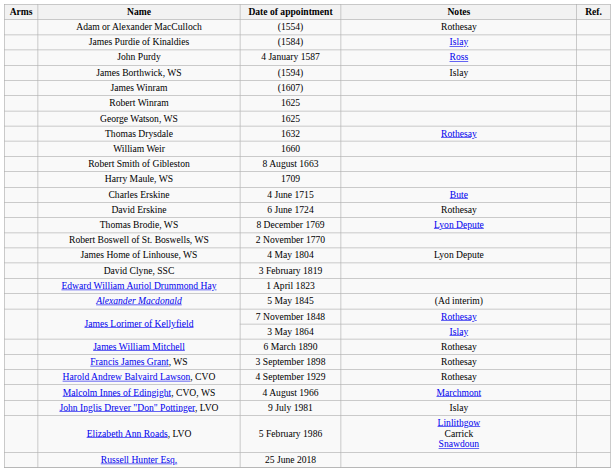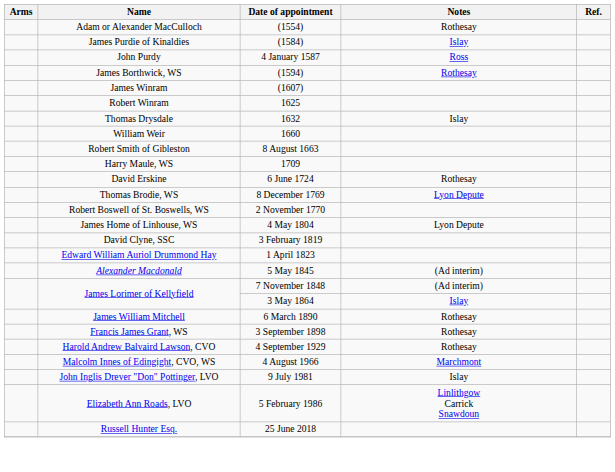 <table class="wikitable" style="text-align:center; width:80%">
 <tr>
 <th style="width:5%">Arms</th>
 <th style="width:30%">Name</th>
 <th style="width:15%">Date of appointment</th>
 <th style="width:35%">Notes</th>
 <th style="width:5%">Ref.</th>
 </tr>
 <tr>
 <td></td>
 <td>Adam or Alexander MacCulloch</td>
 <td>(1554)</td>
 <td>Rothesay</td>
 <td></td>
 </tr>
 <tr>
 <td></td>
 <td>James Purdie of Kinaldies</td>
 <td>(1584)</td>
 <td><a href='#'>Islay</a></td>
 <td></td>
 </tr>
 <tr>
 <td></td>
 <td>John Purdy</td>
 <td>4 January 1587</td>
 <td><a href='#'>Ross</a></td>
 <td></td>
 </tr>
 <tr>
 <td></td>
 <td>James Borthwick, WS</td>
 <td>(1594)</td>
-<td>Islay</td>
+<td><a href='#'>Rothesay</a></td>
 <td></td>
 </tr>
 <tr>
 <td></td>
 <td>James Winram</td>
 <td>(1607)</td>
 <td></td>
 <td></td>
 </tr>
 <tr>
 <td></td>
 <td>Robert Winram</td>
 <td>1625</td>
 <td></td>
 <td></td>
 </tr>
 <tr>
 <td></td>
-<td>George Watson, WS</td>
-<td>1625</td>
-<td></td>
-<td></td>
-</tr>
-<tr>
-<td></td>
 <td>Thomas Drysdale</td>
 <td>1632</td>
-<td><a href='#'>Rothesay</a></td>
+<td>Islay</td>
 <td></td>
 </tr>
 <tr>
 <td></td>
 <td>William Weir</td>
 <td>1660</td>
 <td></td>
 <td></td>
 </tr>
 <tr>
 <td></td>
 <td>Robert Smith of Gibleston</td>
 <td>8 August 1663</td>
 <td></td>
 <td></td>
 </tr>
 <tr>
 <td></td>
 <td>Harry Maule, WS</td>
 <td>1709</td>
 <td></td>
-<td></td>
-</tr>
-<tr>
-<td></td>
-<td>Charles Erskine</td>
-<td>4 June 1715</td>
-<td><a href='#'>Bute</a></td>
 <td></td>
 </tr>
 <tr>
 <td></td>
 <td>David Erskine</td>
 <td>6 June 1724</td>
 <td>Rothesay</td>
 <td></td>
 </tr>
 <tr>
 <td></td>
 <td>Thomas Brodie, WS</td>
 <td>8 December 1769</td>
 <td><a href='#'>Lyon Depute</a></td>
 <td></td>
 </tr>
 <tr>
 <td></td>
 <td>Robert Boswell of St. Boswells, WS</td>
 <td>2 November 1770</td>
 <td></td>
 <td></td>
 </tr>
 <tr>
 <td></td>
 <td>James Home of Linhouse, WS</td>
 <td>4 May 1804</td>
 <td>Lyon Depute</td>
 <td></td>
 </tr>
 <tr>
 <td></td>
 <td>David Clyne, SSC</td>
 <td>3 February 1819</td>
 <td></td>
 <td></td>
 </tr>
 <tr>
 <td></td>
 <td><a href='#'>Edward William Auriol Drummond Hay</a></td>
 <td>1 April 1823</td>
 <td></td>
 <td></td>
 </tr>
 <tr>
 <td></td>
 <td><em><a href='#'>Alexander Macdonald</a></em></td>
 <td>5 May 1845</td>
 <td>(Ad interim)</td>
 <td></td>
 </tr>
 <tr>
 <td rowspan="2"></td>
 <td rowspan="2"><a href='#'>James Lorimer of Kellyfield</a></td>
 <td>7 November 1848</td>
-<td><a href='#'>Rothesay</a></td>
+<td>(Ad interim)</td>
 <td></td>
 </tr>
 <tr>
 <td>3 May 1864</td>
 <td><a href='#'>Islay</a></td>
 <td></td>
 </tr>
 <tr>
 <td></td>
 <td><a href='#'>James William Mitchell</a></td>
 <td>6 March 1890</td>
 <td>Rothesay</td>
 <td></td>
 </tr>
 <tr>
 <td></td>
 <td><a href='#'>Francis James Grant</a>, WS</td>
 <td>3 September 1898</td>
 <td>Rothesay</td>
 <td></td>
 </tr>
 <tr>
 <td></td>
 <td><a href='#'>Harold Andrew Balvaird Lawson</a>, CVO</td>
 <td>4 September 1929</td>
 <td>Rothesay</td>
 <td></td>
 </tr>
 <tr>
 <td></td>
 <td><a href='#'>Malcolm Innes of Edingight</a>, CVO, WS</td>
 <td>4 August 1966</td>
 <td><a href='#'>Marchmont</a></td>
 <td></td>
 </tr>
 <tr>
 <td></td>
 <td><a href='#'>John Inglis Drever "Don" Pottinger</a>, LVO</td>
 <td>9 July 1981</td>
 <td>Islay</td>
 <td></td>
 </tr>
 <tr>
 <td></td>
 <td><a href='#'>Elizabeth Ann Roads</a>, LVO</td>
 <td>5 February 1986</td>
 <td><a href='#'>Linlithgow</a><br>Carrick<br><a href='#'>Snawdoun</a></td>
 <td></td>
 </tr>
 <tr>
 <td></td>
 <td><a href='#'>Russell Hunter Esq.</a></td>
 <td>25 June 2018</td>
 <td></td>
 <td></td>
 </tr>
 <tr>
 </tr>
 </table>
